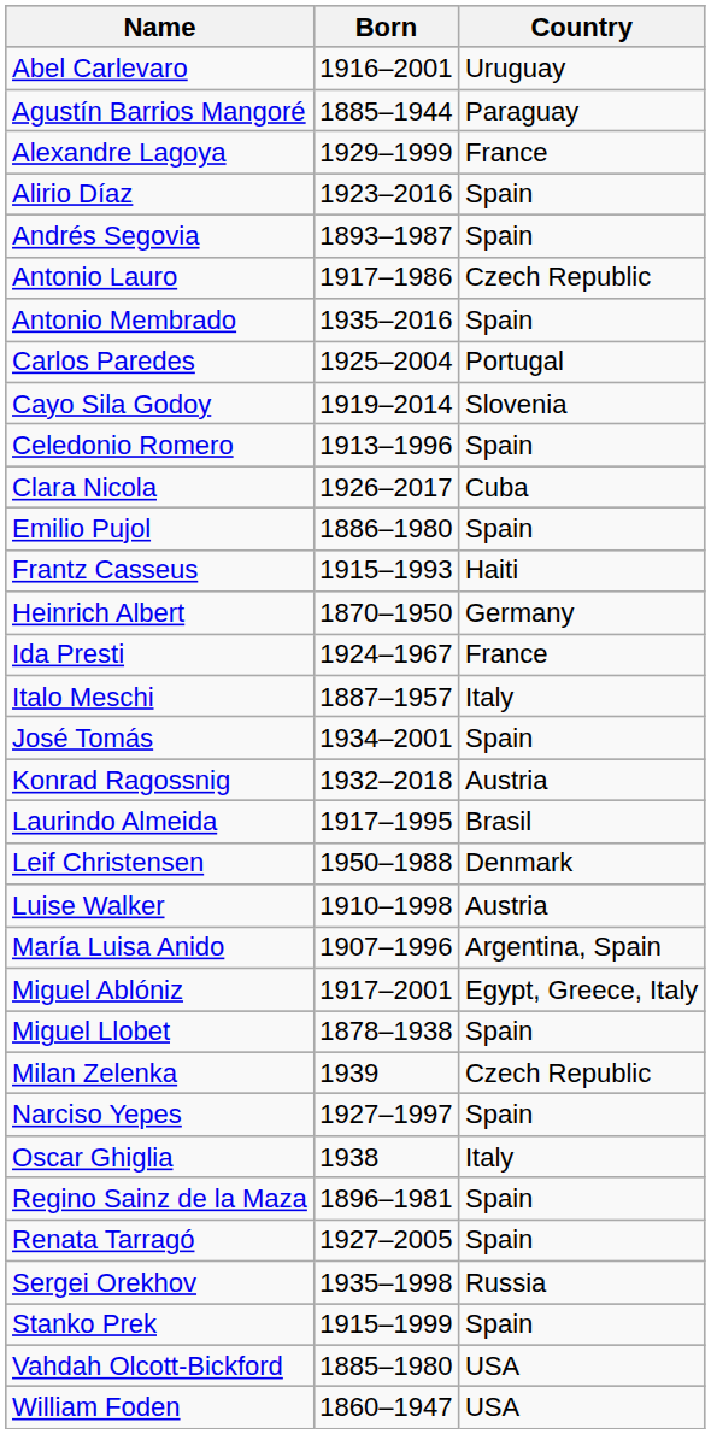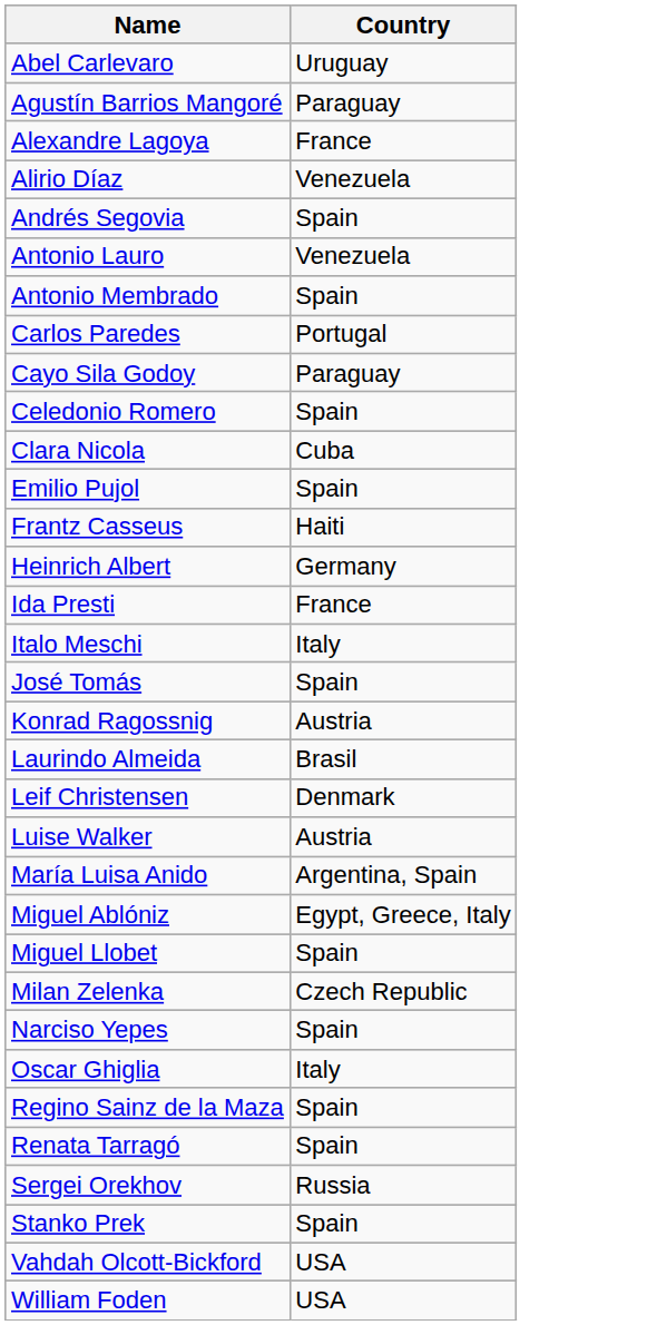 <table class="wikitable sortable" style="font-size: 85%;">
 <tr>
 <th>Name</th>
-<th>Born</th>
 <th>Country</th>
 </tr>
 <tr>
 <td><a href='#'>Abel Carlevaro</a></td>
-<td>1916–2001</td>
 <td>Uruguay</td>
 </tr>
 <tr>
 <td><a href='#'>Agustín Barrios Mangoré</a></td>
-<td>1885–1944</td>
 <td>Paraguay</td>
 </tr>
 <tr>
 <td><a href='#'>Alexandre Lagoya</a></td>
-<td>1929–1999</td>
 <td>France</td>
 </tr>
 <tr>
 <td><a href='#'>Alirio Díaz</a></td>
-<td>1923–2016</td>
-<td>Spain</td>
+<td>Venezuela</td>
 </tr>
 <tr>
 <td><a href='#'>Andrés Segovia</a></td>
-<td>1893–1987</td>
 <td>Spain</td>
 </tr>
 <tr>
 <td><a href='#'>Antonio Lauro</a></td>
-<td>1917–1986</td>
-<td>Czech Republic</td>
+<td>Venezuela</td>
 </tr>
 <tr>
 <td><a href='#'>Antonio Membrado</a></td>
-<td>1935–2016</td>
 <td>Spain</td>
 </tr>
 <tr>
 <td><a href='#'>Carlos Paredes</a></td>
-<td>1925–2004</td>
 <td>Portugal</td>
 </tr>
 <tr>
 <td><a href='#'>Cayo Sila Godoy</a></td>
-<td>1919–2014</td>
-<td>Slovenia</td>
+<td>Paraguay</td>
 </tr>
 <tr>
 <td><a href='#'>Celedonio Romero</a></td>
-<td>1913–1996</td>
 <td>Spain</td>
 </tr>
 <tr>
 <td><a href='#'>Clara Nicola</a></td>
-<td>1926–2017</td>
 <td>Cuba</td>
 </tr>
 <tr>
 <td><a href='#'>Emilio Pujol</a></td>
-<td>1886–1980</td>
 <td>Spain</td>
 </tr>
 <tr>
 <td><a href='#'>Frantz Casseus</a></td>
-<td>1915–1993</td>
 <td>Haiti</td>
 </tr>
 <tr>
 <td><a href='#'>Heinrich Albert</a></td>
-<td>1870–1950</td>
 <td>Germany</td>
 </tr>
 <tr>
 <td><a href='#'>Ida Presti</a></td>
-<td>1924–1967</td>
 <td>France</td>
 </tr>
 <tr>
 <td><a href='#'>Italo Meschi</a></td>
-<td>1887–1957</td>
 <td>Italy</td>
 </tr>
 <tr>
 <td><a href='#'>José Tomás</a></td>
-<td>1934–2001</td>
 <td>Spain</td>
 </tr>
 <tr>
 <td><a href='#'>Konrad Ragossnig</a></td>
-<td>1932–2018</td>
 <td>Austria</td>
 </tr>
 <tr>
 <td><a href='#'>Laurindo Almeida</a></td>
-<td>1917–1995</td>
 <td>Brasil</td>
 </tr>
 <tr>
 <td><a href='#'>Leif Christensen</a></td>
-<td>1950–1988</td>
 <td>Denmark</td>
 </tr>
 <tr>
 <td><a href='#'>Luise Walker</a></td>
-<td>1910–1998</td>
 <td>Austria</td>
 </tr>
 <tr>
 <td><a href='#'>María Luisa Anido</a></td>
-<td>1907–1996</td>
 <td>Argentina, Spain</td>
 </tr>
 <tr>
 <td><a href='#'>Miguel Ablóniz</a></td>
-<td>1917–2001</td>
 <td>Egypt, Greece, Italy</td>
 </tr>
 <tr>
 <td><a href='#'>Miguel Llobet</a></td>
-<td>1878–1938</td>
 <td>Spain</td>
 </tr>
 <tr>
 <td><a href='#'>Milan Zelenka</a></td>
-<td>1939</td>
 <td>Czech Republic</td>
 </tr>
 <tr>
 <td><a href='#'>Narciso Yepes</a></td>
-<td>1927–1997</td>
 <td>Spain</td>
 </tr>
 <tr>
 <td><a href='#'>Oscar Ghiglia</a></td>
-<td>1938</td>
 <td>Italy</td>
 </tr>
 <tr>
 <td><a href='#'>Regino Sainz de la Maza</a></td>
-<td>1896–1981</td>
 <td>Spain</td>
 </tr>
 <tr>
 <td><a href='#'>Renata Tarragó</a></td>
-<td>1927–2005</td>
 <td>Spain</td>
 </tr>
 <tr>
 <td><a href='#'>Sergei Orekhov</a></td>
-<td>1935–1998</td>
 <td>Russia</td>
 </tr>
 <tr>
 <td><a href='#'>Stanko Prek</a></td>
-<td>1915–1999</td>
 <td>Spain</td>
 </tr>
 <tr>
 <td><a href='#'>Vahdah Olcott-Bickford</a></td>
-<td>1885–1980</td>
 <td>USA</td>
 </tr>
 <tr>
 <td><a href='#'>William Foden</a></td>
-<td>1860–1947</td>
 <td>USA</td>
 </tr>
 </table>
